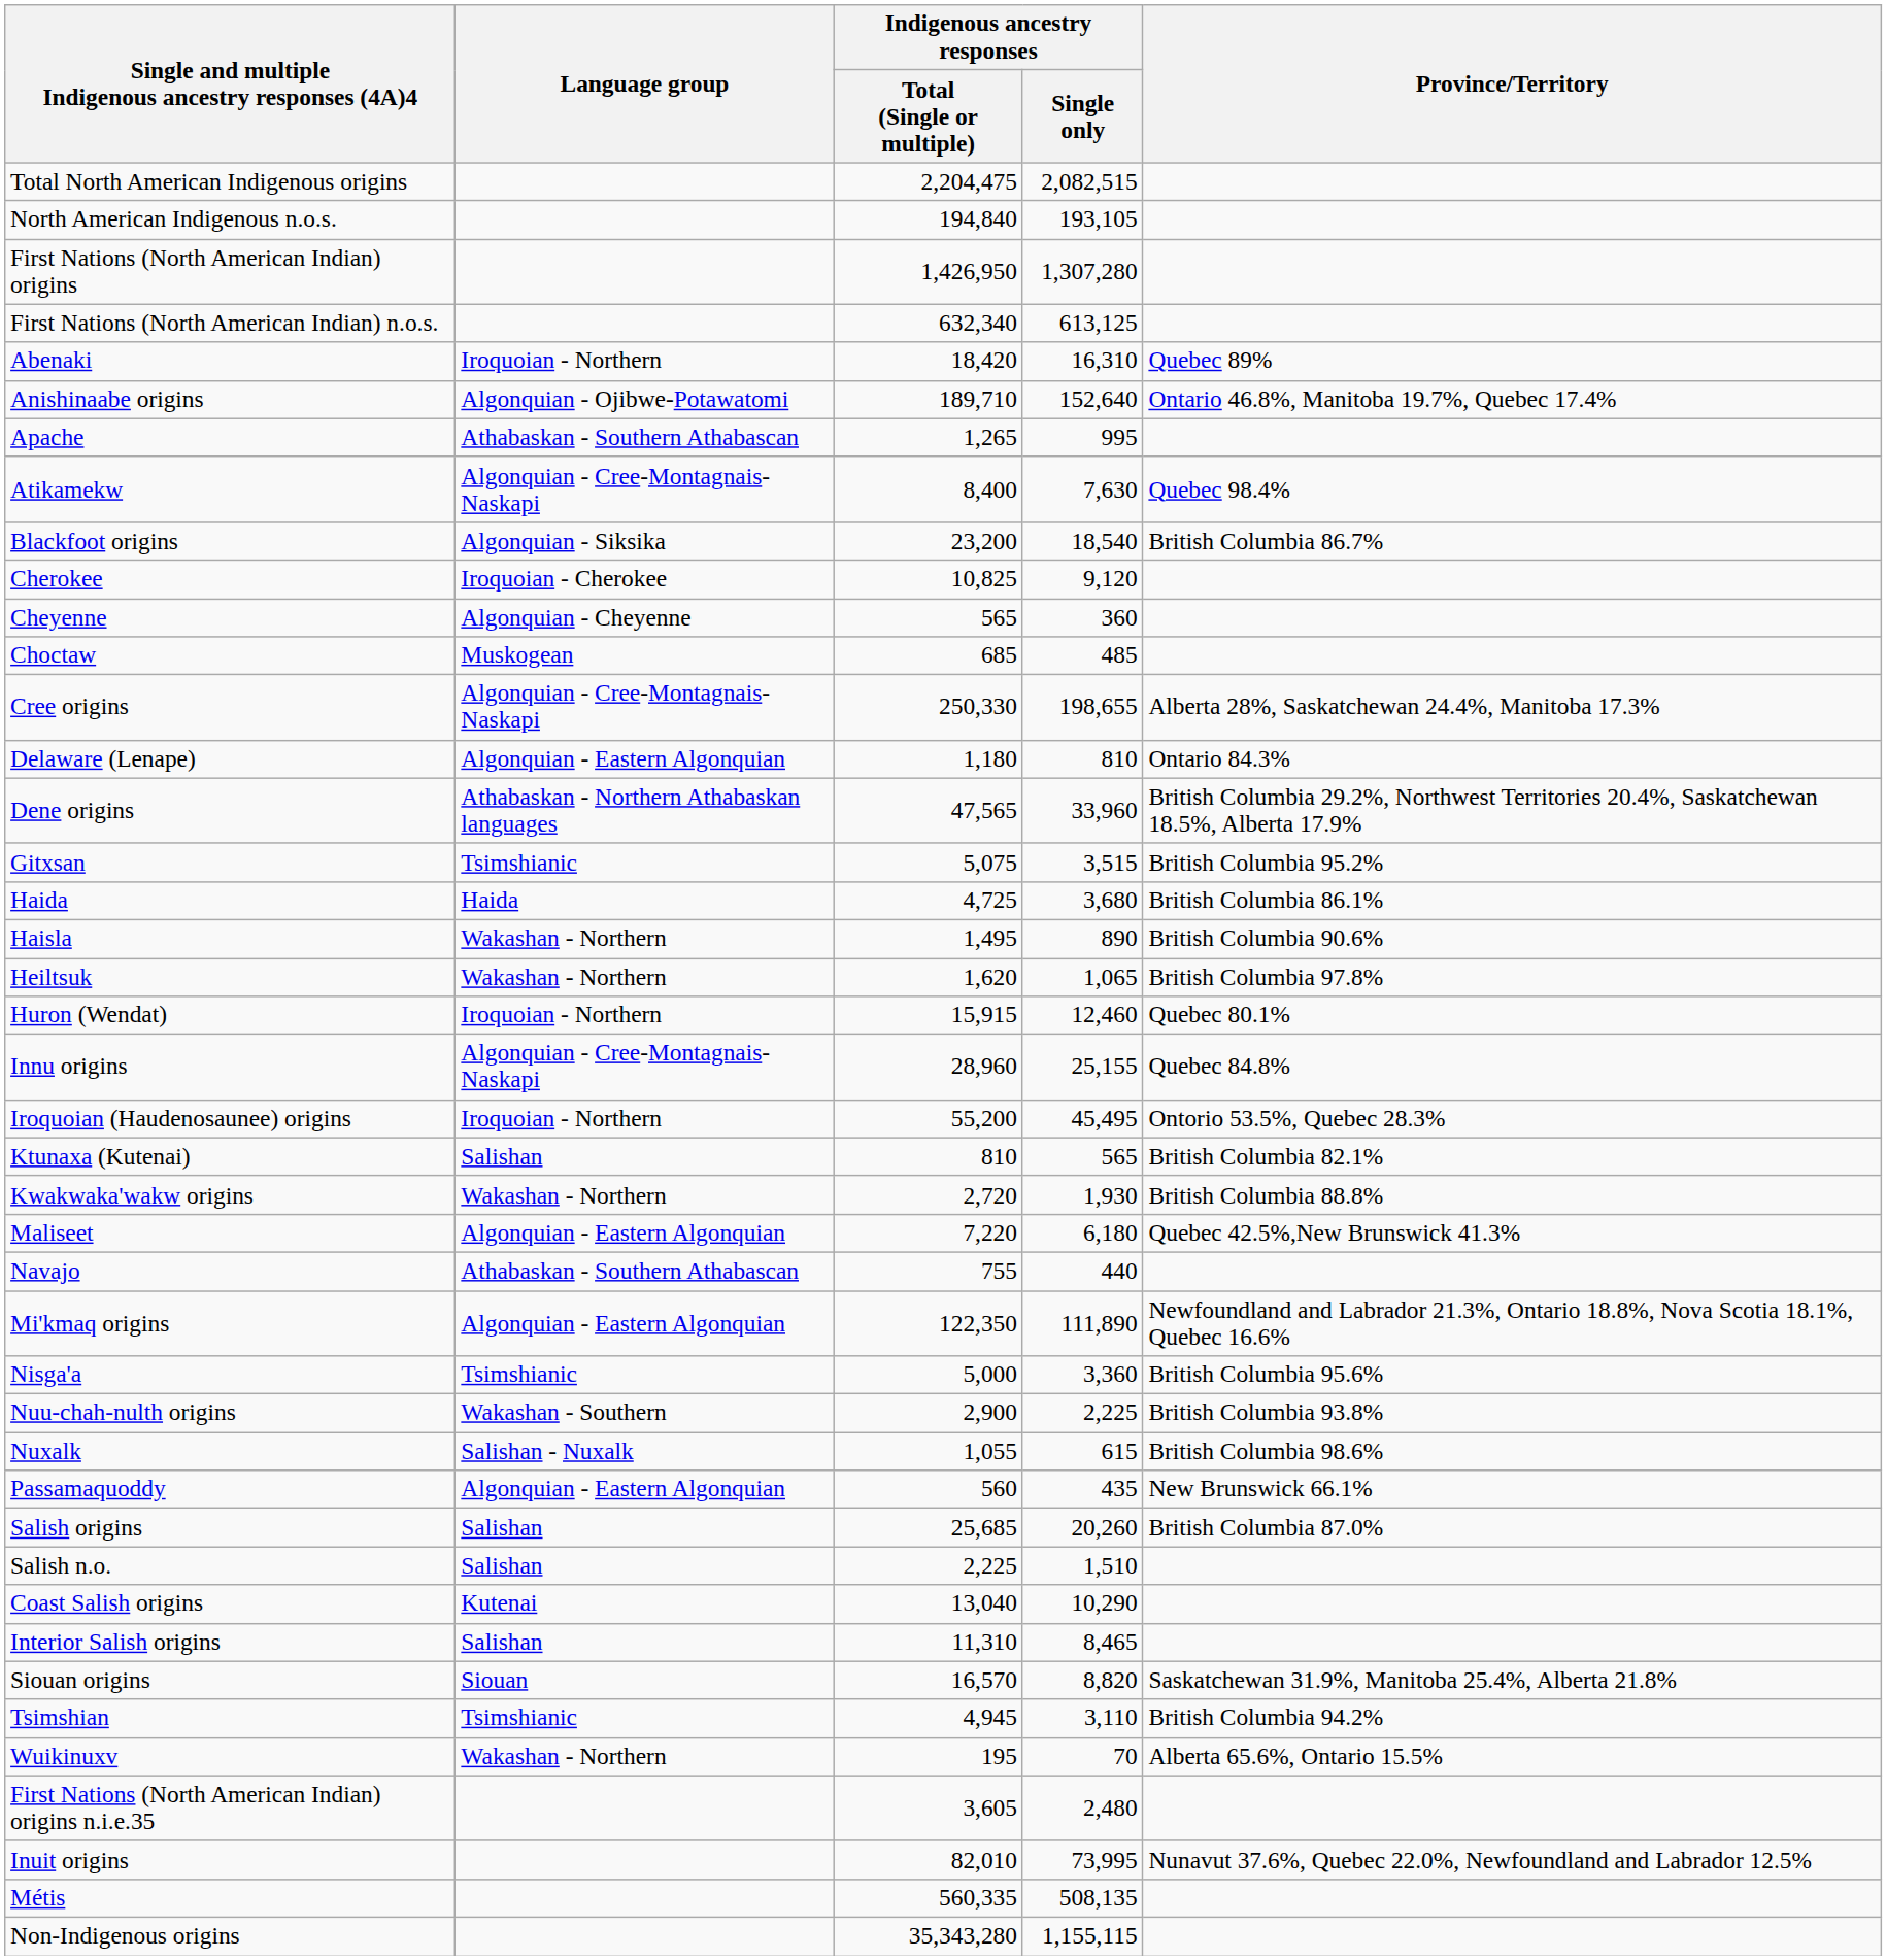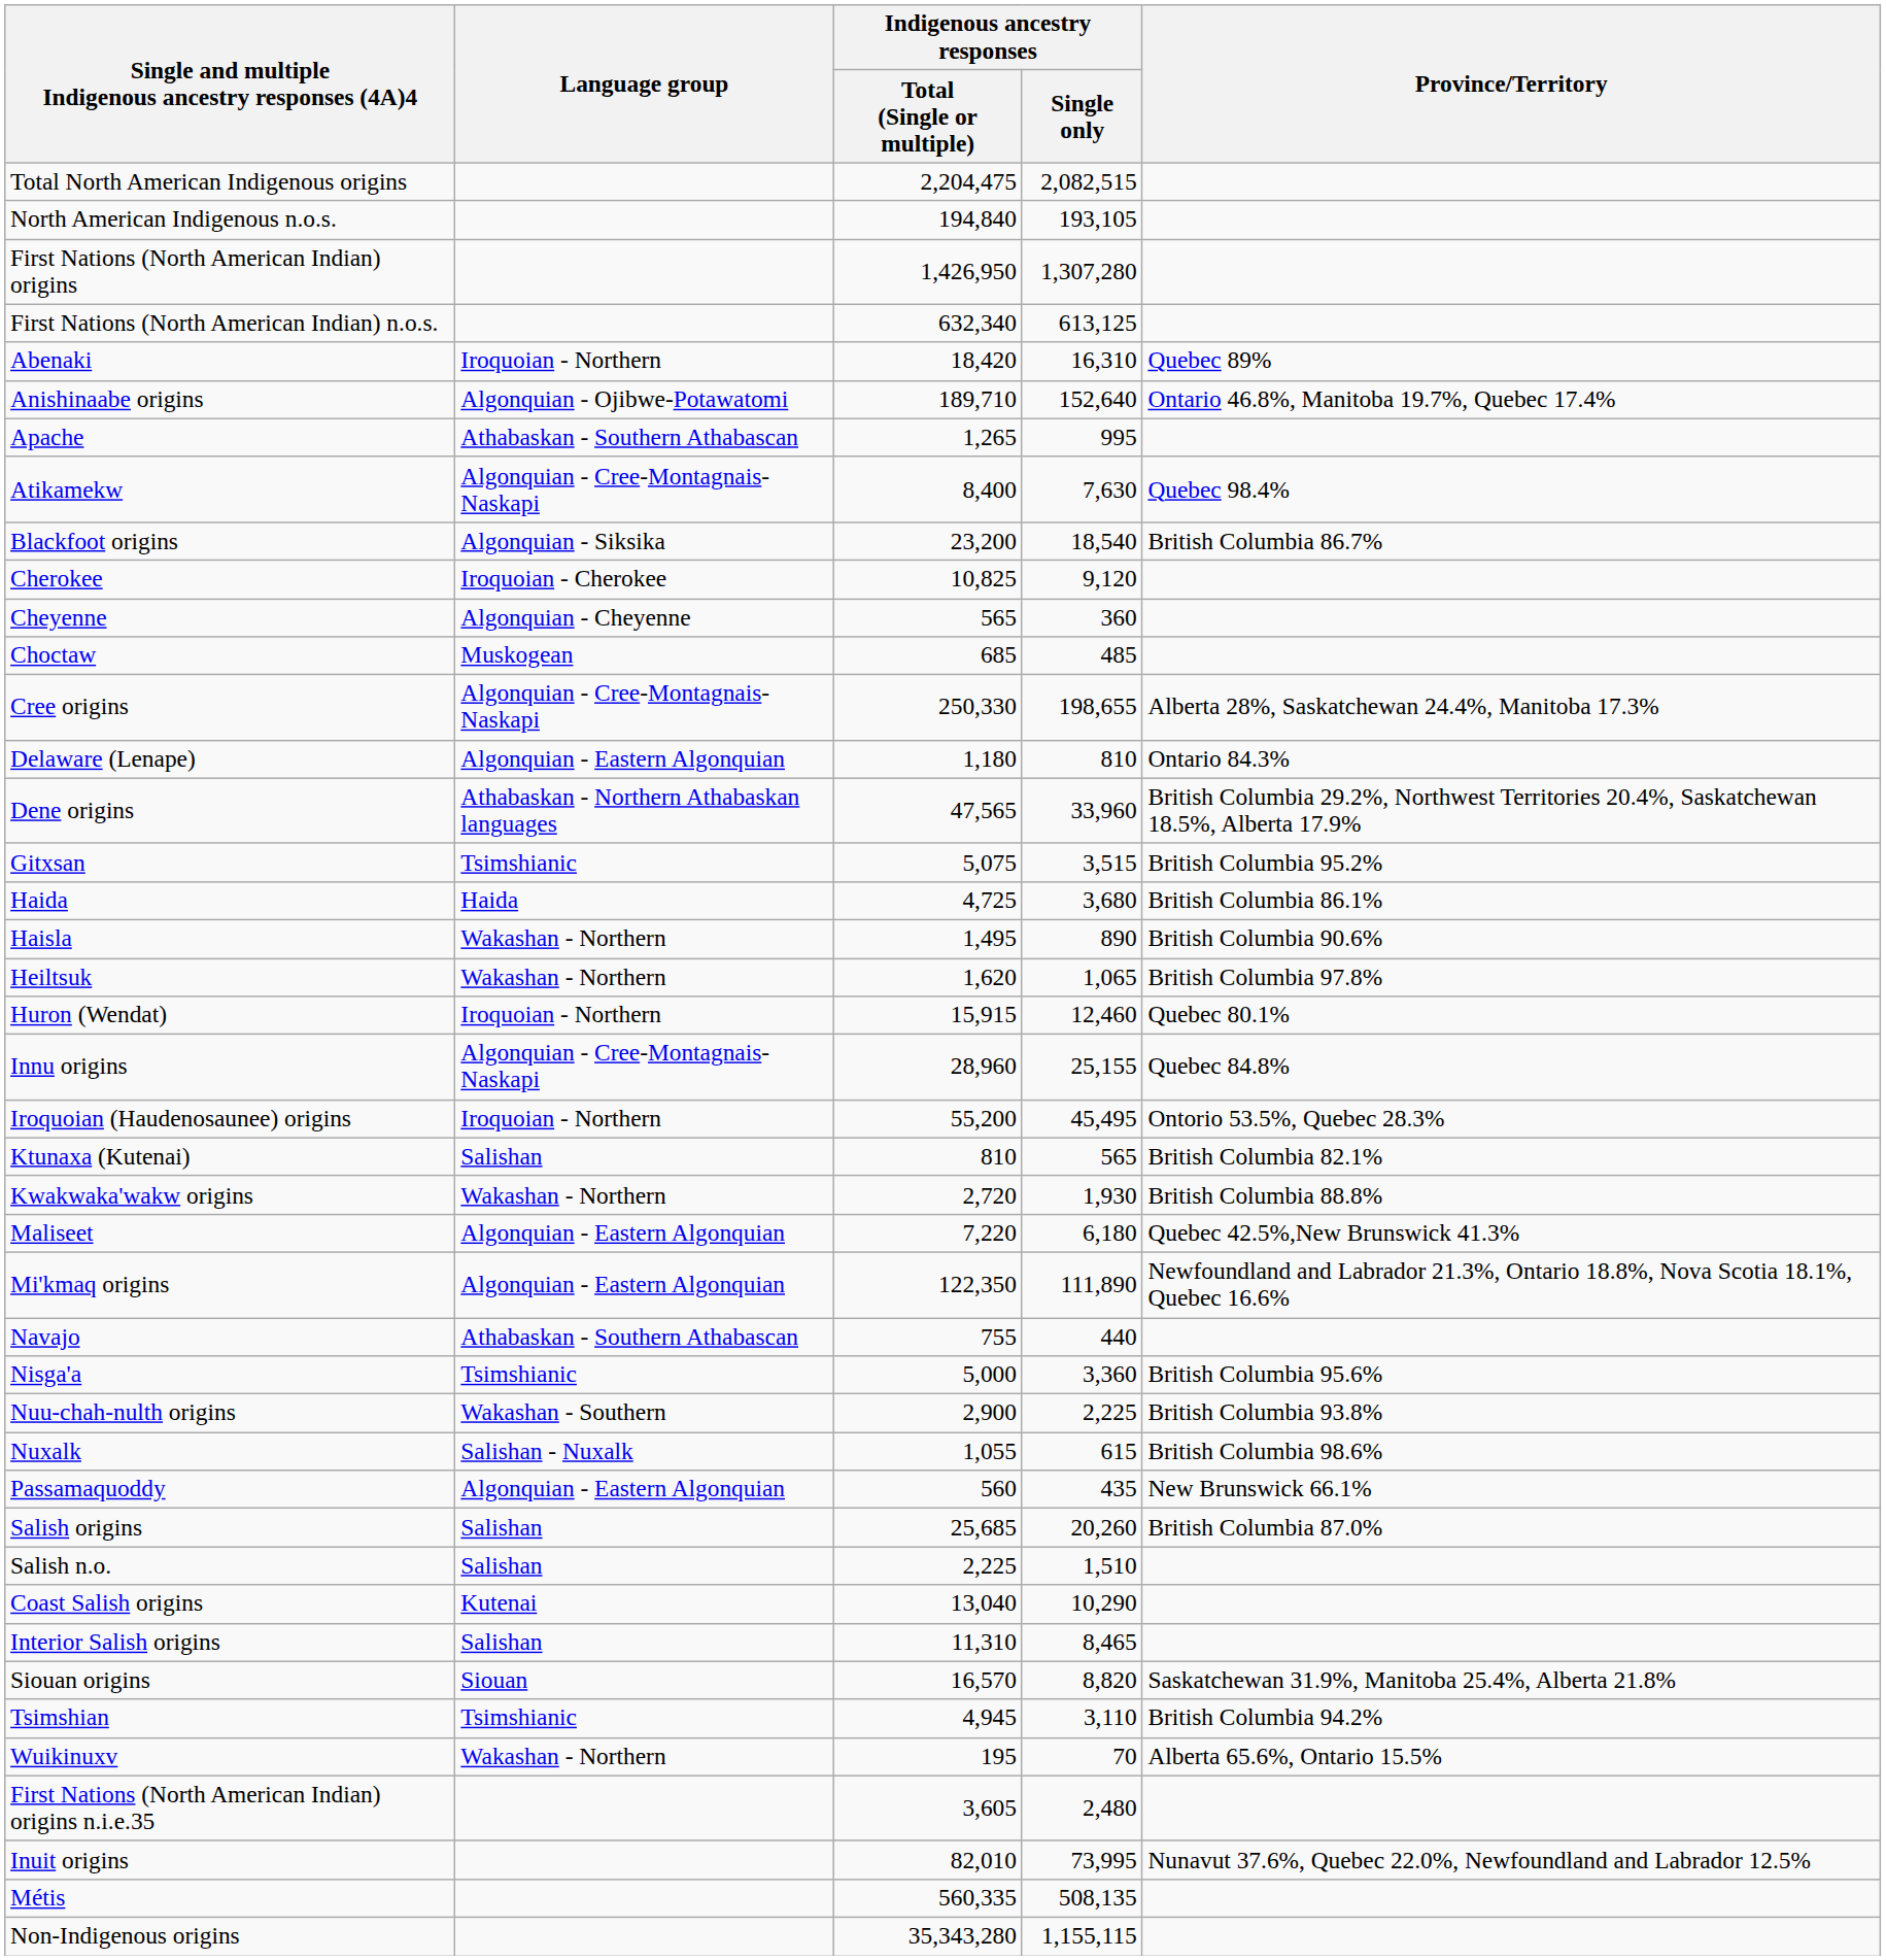 <table class="wikitable collapsible sortable">
 <tr>
 <th rowspan=2>Single and multiple<br>Indigenous ancestry responses (4A)4</th>
 <th rowspan=2>Language group</th>
 <th colspan=2>Indigenous ancestry responses</th>
 <th rowspan=2>Province/Territory</th>
 </tr>
 <tr>
 <th>Total<br>(Single or multiple)</th>
 <th>Single only</th>
 </tr>
 <tr>
 <td>Total North American Indigenous origins</td>
 <td></td>
 <td align=right>2,204,475</td>
 <td align=right>2,082,515</td>
 <td></td>
 </tr>
 <tr>
 <td>North American Indigenous n.o.s.</td>
 <td></td>
 <td align=right>194,840</td>
 <td align=right>193,105</td>
 <td></td>
 </tr>
 <tr>
 <td>First Nations (North American Indian) origins</td>
 <td></td>
 <td align=right>1,426,950</td>
 <td align=right>1,307,280</td>
 <td></td>
 </tr>
 <tr>
 <td>First Nations (North American Indian) n.o.s.</td>
 <td></td>
 <td align=right>632,340</td>
 <td align=right>613,125</td>
 <td></td>
 </tr>
 <tr>
 <td><a href='#'>Abenaki</a></td>
 <td><a href='#'>Iroquoian</a> - Northern</td>
 <td align=right>18,420</td>
 <td align=right>16,310</td>
 <td><a href='#'>Quebec</a> 89%</td>
 </tr>
 <tr>
 <td><a href='#'>Anishinaabe</a> origins</td>
 <td><a href='#'>Algonquian</a> - Ojibwe-<a href='#'>Potawatomi</a></td>
 <td align=right>189,710</td>
 <td align=right>152,640</td>
 <td><a href='#'>Ontario</a> 46.8%, Manitoba 19.7%, Quebec 17.4%</td>
 </tr>
 <tr>
 <td><a href='#'>Apache</a></td>
 <td><a href='#'>Athabaskan</a> - <a href='#'>Southern Athabascan</a></td>
 <td align=right>1,265</td>
 <td align=right>995</td>
 <td></td>
 </tr>
 <tr>
 <td><a href='#'>Atikamekw</a></td>
 <td><a href='#'>Algonquian</a> - <a href='#'>Cree</a>-<a href='#'>Montagnais</a>-<a href='#'>Naskapi</a></td>
 <td align=right>8,400</td>
 <td align=right>7,630</td>
 <td><a href='#'>Quebec</a> 98.4%</td>
 </tr>
 <tr>
 <td><a href='#'>Blackfoot</a> origins</td>
 <td><a href='#'>Algonquian</a> - Siksika</td>
 <td align=right>23,200</td>
 <td align=right>18,540</td>
 <td>British Columbia 86.7%</td>
 </tr>
 <tr>
 <td><a href='#'>Cherokee</a></td>
 <td><a href='#'>Iroquoian</a> - Cherokee</td>
 <td align=right>10,825</td>
 <td align=right>9,120</td>
 <td></td>
 </tr>
 <tr>
 <td><a href='#'>Cheyenne</a></td>
 <td><a href='#'>Algonquian</a> - Cheyenne</td>
 <td align=right>565</td>
 <td align=right>360</td>
 <td></td>
 </tr>
 <tr>
 <td><a href='#'>Choctaw</a></td>
 <td><a href='#'>Muskogean</a></td>
 <td align=right>685</td>
 <td align=right>485</td>
 <td></td>
 </tr>
 <tr>
 <td><a href='#'>Cree</a> origins</td>
 <td><a href='#'>Algonquian</a> - <a href='#'>Cree</a>-<a href='#'>Montagnais</a>-<a href='#'>Naskapi</a></td>
 <td align=right>250,330</td>
 <td align=right>198,655</td>
 <td>Alberta 28%, Saskatchewan 24.4%, Manitoba 17.3%</td>
 </tr>
 <tr>
 <td><a href='#'>Delaware</a> (Lenape)</td>
 <td><a href='#'>Algonquian</a> - <a href='#'>Eastern Algonquian</a></td>
 <td align=right>1,180</td>
 <td align=right>810</td>
 <td>Ontario 84.3%</td>
 </tr>
 <tr>
 <td><a href='#'>Dene</a> origins</td>
 <td><a href='#'>Athabaskan</a> -  <a href='#'>Northern Athabaskan languages</a></td>
 <td align=right>47,565</td>
 <td align=right>33,960</td>
 <td>British Columbia 29.2%, Northwest Territories 20.4%, Saskatchewan 18.5%, Alberta 17.9%</td>
 </tr>
 <tr>
 <td><a href='#'>Gitxsan</a></td>
 <td><a href='#'>Tsimshianic</a></td>
 <td align=right>5,075</td>
 <td align=right>3,515</td>
 <td>British Columbia 95.2%</td>
 </tr>
 <tr>
 <td><a href='#'>Haida</a></td>
 <td><a href='#'>Haida</a></td>
 <td align=right>4,725</td>
 <td align=right>3,680</td>
 <td>British Columbia 86.1%</td>
 </tr>
 <tr>
 <td><a href='#'>Haisla</a></td>
 <td><a href='#'>Wakashan</a> - Northern</td>
 <td align=right>1,495</td>
 <td align=right>890</td>
 <td>British Columbia 90.6%</td>
 </tr>
 <tr>
 <td><a href='#'>Heiltsuk</a></td>
 <td><a href='#'>Wakashan</a> - Northern</td>
 <td align=right>1,620</td>
 <td align=right>1,065</td>
 <td>British Columbia 97.8%</td>
 </tr>
 <tr>
 <td><a href='#'>Huron</a> (Wendat)</td>
 <td><a href='#'>Iroquoian</a> - Northern</td>
 <td align=right>15,915</td>
 <td align=right>12,460</td>
 <td>Quebec 80.1%</td>
 </tr>
 <tr>
 <td><a href='#'>Innu</a> origins</td>
 <td><a href='#'>Algonquian</a> - <a href='#'>Cree</a>-<a href='#'>Montagnais</a>-<a href='#'>Naskapi</a></td>
 <td align=right>28,960</td>
 <td align=right>25,155</td>
 <td>Quebec 84.8%</td>
 </tr>
 <tr>
 <td><a href='#'>Iroquoian</a> (Haudenosaunee) origins</td>
 <td><a href='#'>Iroquoian</a> - Northern</td>
 <td align=right>55,200</td>
 <td align=right>45,495</td>
 <td>Ontorio 53.5%, Quebec 28.3%</td>
 </tr>
 <tr>
 <td><a href='#'>Ktunaxa</a> (Kutenai)</td>
 <td><a href='#'>Salishan</a></td>
 <td align=right>810</td>
 <td align=right>565</td>
 <td>British Columbia 82.1%</td>
 </tr>
 <tr>
 <td><a href='#'>Kwakwaka'wakw</a> origins</td>
 <td><a href='#'>Wakashan</a> - Northern</td>
 <td align=right>2,720</td>
 <td align=right>1,930</td>
 <td>British Columbia 88.8%</td>
 </tr>
 <tr>
 <td><a href='#'>Maliseet</a></td>
 <td><a href='#'>Algonquian</a> - <a href='#'>Eastern Algonquian</a></td>
 <td align=right>7,220</td>
 <td align=right>6,180</td>
 <td>Quebec 42.5%,New Brunswick 41.3%</td>
 </tr>
 <tr>
+<td><a href='#'>Mi'kmaq</a> origins</td>
+<td><a href='#'>Algonquian</a> - <a href='#'>Eastern Algonquian</a></td>
+<td align=right>122,350</td>
+<td align=right>111,890</td>
+<td>Newfoundland and Labrador 21.3%, Ontario 18.8%, Nova Scotia 18.1%, Quebec 16.6%</td>
+</tr>
+<tr>
 <td><a href='#'>Navajo</a></td>
 <td><a href='#'>Athabaskan</a> - <a href='#'>Southern Athabascan</a></td>
 <td align=right>755</td>
 <td align=right>440</td>
 <td></td>
-</tr>
-<tr>
-<td><a href='#'>Mi'kmaq</a> origins</td>
-<td><a href='#'>Algonquian</a> - <a href='#'>Eastern Algonquian</a></td>
-<td align=right>122,350</td>
-<td align=right>111,890</td>
-<td>Newfoundland and Labrador 21.3%, Ontario 18.8%, Nova Scotia 18.1%, Quebec 16.6%</td>
 </tr>
 <tr>
 <td><a href='#'>Nisga'a</a></td>
 <td><a href='#'>Tsimshianic</a></td>
 <td align=right>5,000</td>
 <td align=right>3,360</td>
 <td>British Columbia 95.6%</td>
 </tr>
 <tr>
 <td><a href='#'>Nuu-chah-nulth</a> origins</td>
 <td><a href='#'>Wakashan</a> - Southern</td>
 <td align=right>2,900</td>
 <td align=right>2,225</td>
 <td>British Columbia 93.8%</td>
 </tr>
 <tr>
 <td><a href='#'>Nuxalk</a></td>
 <td><a href='#'>Salishan</a> - <a href='#'>Nuxalk</a></td>
 <td align=right>1,055</td>
 <td align=right>615</td>
 <td>British Columbia 98.6%</td>
 </tr>
 <tr>
 <td><a href='#'>Passamaquoddy</a></td>
 <td><a href='#'>Algonquian</a> - <a href='#'>Eastern Algonquian</a></td>
 <td align=right>560</td>
 <td align=right>435</td>
 <td>New Brunswick 66.1%</td>
 </tr>
 <tr>
 <td><a href='#'>Salish</a> origins</td>
 <td><a href='#'>Salishan</a></td>
 <td align=right>25,685</td>
 <td align=right>20,260</td>
 <td>British Columbia 87.0%</td>
 </tr>
 <tr>
 <td>Salish n.o.</td>
 <td><a href='#'>Salishan</a></td>
 <td align=right>2,225</td>
 <td align=right>1,510</td>
 <td></td>
 </tr>
 <tr>
 <td><a href='#'>Coast Salish</a> origins</td>
 <td><a href='#'>Kutenai</a></td>
 <td align=right>13,040</td>
 <td align=right>10,290</td>
 <td></td>
 </tr>
 <tr>
 <td><a href='#'>Interior Salish</a> origins</td>
 <td><a href='#'>Salishan</a></td>
 <td align=right>11,310</td>
 <td align=right>8,465</td>
 <td></td>
 </tr>
 <tr>
 <td>Siouan origins</td>
 <td><a href='#'>Siouan</a></td>
 <td align=right>16,570</td>
 <td align=right>8,820</td>
 <td>Saskatchewan 31.9%, Manitoba 25.4%, Alberta 21.8%</td>
 </tr>
 <tr>
 <td><a href='#'>Tsimshian</a></td>
 <td><a href='#'>Tsimshianic</a></td>
 <td align=right>4,945</td>
 <td align=right>3,110</td>
 <td>British Columbia 94.2%</td>
 </tr>
 <tr>
 <td><a href='#'>Wuikinuxv</a></td>
 <td><a href='#'>Wakashan</a> - Northern</td>
 <td align=right>195</td>
 <td align=right>70</td>
 <td>Alberta 65.6%, Ontario 15.5%</td>
 </tr>
 <tr>
 <td><a href='#'>First Nations</a> (North American Indian) origins n.i.e.35</td>
 <td></td>
 <td align=right>3,605</td>
 <td align=right>2,480</td>
 <td></td>
 </tr>
 <tr>
 <td><a href='#'>Inuit</a> origins</td>
 <td></td>
 <td align=right>82,010</td>
 <td align=right>73,995</td>
 <td>Nunavut 37.6%, Quebec 22.0%, Newfoundland and Labrador 12.5%</td>
 </tr>
 <tr>
 <td><a href='#'>Métis</a></td>
 <td></td>
 <td align=right>560,335</td>
 <td align=right>508,135</td>
 <td></td>
 </tr>
 <tr>
 <td>Non-Indigenous origins</td>
 <td></td>
 <td align=right>35,343,280</td>
 <td align=right>1,155,115</td>
 <td></td>
 </tr>
 </table>
